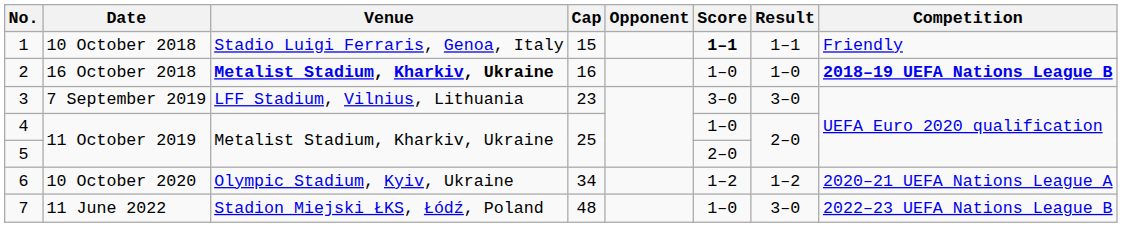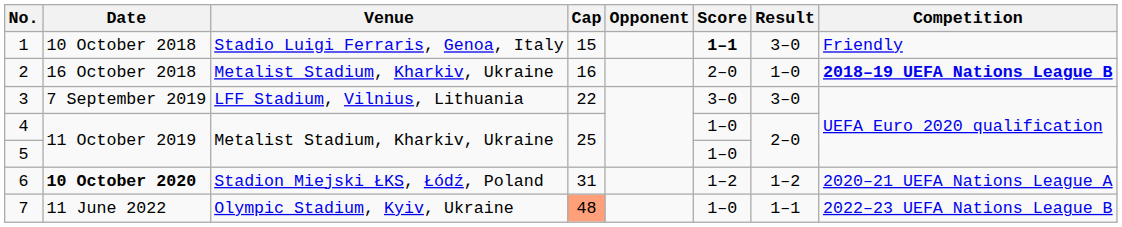 <table class="wikitable sortable">
 <tr>
 <th scope=col>No.</th>
 <th scope=col>Date</th>
 <th scope=col>Venue</th>
 <th scope=col>Cap</th>
 <th scope=col>Opponent</th>
 <th scope=col>Score</th>
 <th scope=col>Result</th>
 <th scope=col>Competition</th>
 </tr>
 <tr>
 <td align=center>1</td>
 <td>10 October 2018</td>
 <td><a href='#'>Stadio Luigi Ferraris</a>, <a href='#'>Genoa</a>, Italy</td>
 <td align=center>15</td>
 <td></td>
 <td align=center><strong>1–1</strong></td>
-<td align=center>1–1</td>
+<td align=center>3–0</td>
 <td><a href='#'>Friendly</a></td>
 </tr>
 <tr>
 <td align=center>2</td>
 <td>16 October 2018</td>
-<td><strong><a href='#'>Metalist Stadium</a>, <a href='#'>Kharkiv</a>, Ukraine</strong></td>
+<td><a href='#'>Metalist Stadium</a>, <a href='#'>Kharkiv</a>, Ukraine</td>
 <td align=center>16</td>
 <td></td>
-<td align=center>1–0</td>
+<td align=center>2–0</td>
 <td align=center>1–0</td>
 <td><strong><a href='#'>2018–19 UEFA Nations League B</a></strong></td>
 </tr>
 <tr>
 <td align=center>3</td>
 <td>7 September 2019</td>
 <td><a href='#'>LFF Stadium</a>, <a href='#'>Vilnius</a>, Lithuania</td>
-<td align=center>23</td>
+<td align=center>22</td>
 <td rowspan=3></td>
 <td align=center>3–0</td>
 <td align=center>3–0</td>
 <td rowspan=3><a href='#'>UEFA Euro 2020 qualification</a></td>
 </tr>
 <tr>
 <td align=center>4</td>
 <td rowspan=2>11 October 2019</td>
 <td rowspan=2>Metalist Stadium, Kharkiv, Ukraine</td>
 <td rowspan=2 align=center>25</td>
 <td align=center>1–0</td>
 <td align=center rowspan=2>2–0</td>
 </tr>
 <tr>
 <td align=center>5</td>
-<td align=center>2–0</td>
+<td align=center>1–0</td>
 </tr>
 <tr>
 <td align=center>6</td>
-<td>10 October 2020</td>
-<td><a href='#'>Olympic Stadium</a>, <a href='#'>Kyiv</a>, Ukraine</td>
-<td align=center>34</td>
+<td><strong>10 October 2020</strong></td>
+<td><a href='#'>Stadion Miejski ŁKS</a>, <a href='#'>Łódź</a>, Poland</td>
+<td align=center>31</td>
 <td></td>
 <td align=center>1–2</td>
 <td align=center>1–2</td>
 <td><a href='#'>2020–21 UEFA Nations League A</a></td>
 </tr>
 <tr>
 <td align=center>7</td>
 <td>11 June 2022</td>
-<td><a href='#'>Stadion Miejski ŁKS</a>, <a href='#'>Łódź</a>, Poland</td>
-<td align=center>48</td>
+<td><a href='#'>Olympic Stadium</a>, <a href='#'>Kyiv</a>, Ukraine</td>
+<td align=center style="background: lightsalmon;">48</td>
 <td></td>
 <td align=center>1–0</td>
-<td align=center>3–0</td>
+<td align=center>1–1</td>
 <td><a href='#'>2022–23 UEFA Nations League B</a></td>
 </tr>
 </table>
